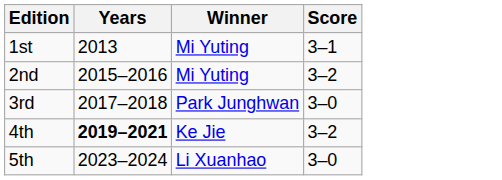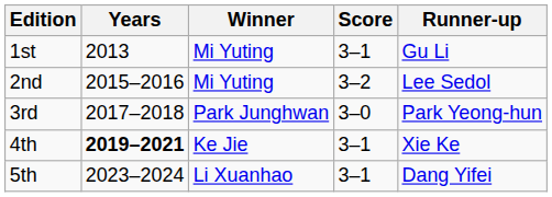 <table class="wikitable" style="text-align: left;">
 <tr>
 <th>Edition</th>
 <th>Years</th>
 <th>Winner</th>
 <th>Score</th>
+<th>Runner-up</th>
 </tr>
 <tr>
 <td>1st</td>
 <td>2013</td>
 <td> <a href='#'>Mi Yuting</a></td>
 <td>3–1</td>
+<td> <a href='#'>Gu Li</a></td>
 </tr>
 <tr>
 <td>2nd</td>
 <td>2015–2016</td>
 <td> <a href='#'>Mi Yuting</a></td>
 <td>3–2</td>
+<td> <a href='#'>Lee Sedol</a></td>
 </tr>
 <tr>
 <td>3rd</td>
 <td>2017–2018</td>
 <td> <a href='#'>Park Junghwan</a></td>
 <td>3–0</td>
+<td> <a href='#'>Park Yeong-hun</a></td>
 </tr>
 <tr>
 <td>4th</td>
 <td><strong>2019–2021</strong></td>
 <td> <a href='#'>Ke Jie</a></td>
-<td>3–2</td>
+<td>3–1</td>
+<td> <a href='#'>Xie Ke</a></td>
 </tr>
 <tr>
 <td>5th</td>
 <td>2023–2024</td>
 <td> <a href='#'>Li Xuanhao</a></td>
-<td>3–0</td>
+<td>3–1</td>
+<td> <a href='#'>Dang Yifei</a></td>
 </tr>
 </table>
